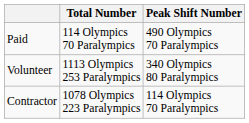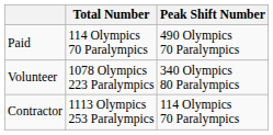 <table class="wikitable">
 <tr>
 <th></th>
 <th>Total Number</th>
 <th>Peak Shift Number</th>
 </tr>
 <tr>
 <td>Paid</td>
 <td>114 Olympics<br>70 Paralympics</td>
 <td>490 Olympics<br>70 Paralympics</td>
 </tr>
 <tr>
 <td>Volunteer</td>
-<td>1113 Olympics<br>253 Paralympics</td>
+<td>1078 Olympics<br>223 Paralympics</td>
 <td>340 Olympics<br>80 Paralympics</td>
 </tr>
 <tr>
 <td>Contractor</td>
-<td>1078 Olympics<br>223 Paralympics</td>
+<td>1113 Olympics<br>253 Paralympics</td>
 <td>114 Olympics<br>70 Paralympics</td>
 </tr>
 </table>
